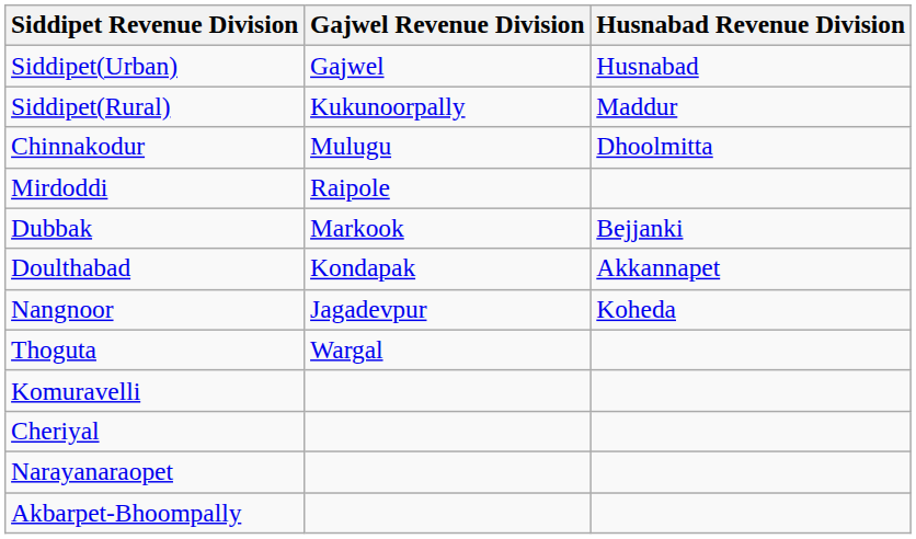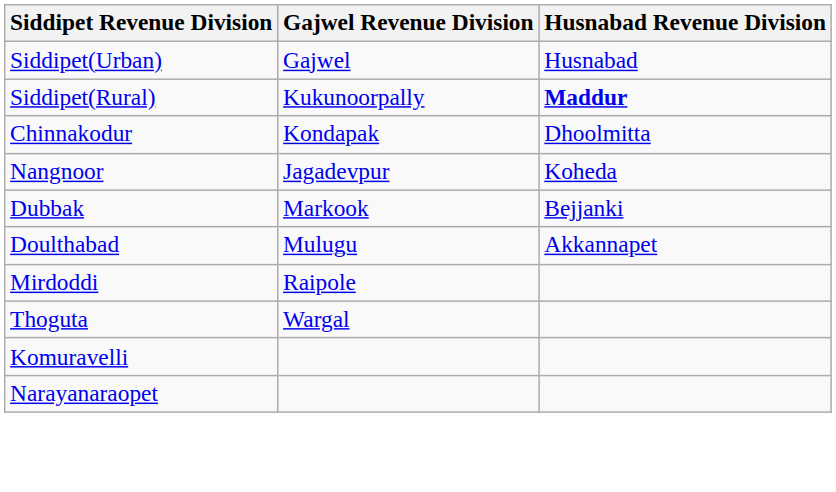 <table class="wikitable">
 <tr>
 <th>Siddipet Revenue Division</th>
 <th>Gajwel Revenue Division</th>
 <th>Husnabad Revenue Division</th>
 </tr>
 <tr>
 <td><a href='#'>Siddipet(Urban)</a></td>
 <td><a href='#'>Gajwel</a></td>
 <td><a href='#'>Husnabad</a></td>
 </tr>
 <tr>
 <td><a href='#'>Siddipet(Rural)</a></td>
 <td><a href='#'>Kukunoorpally</a></td>
-<td><a href='#'>Maddur</a></td>
+<td><strong><a href='#'>Maddur</a></strong></td>
 </tr>
 <tr>
 <td><a href='#'>Chinnakodur</a></td>
-<td><a href='#'>Mulugu</a></td>
+<td><a href='#'>Kondapak</a></td>
 <td><a href='#'>Dhoolmitta</a></td>
 </tr>
 <tr>
-<td><a href='#'>Mirdoddi</a></td>
-<td><a href='#'>Raipole</a></td>
-<td></td>
+<td><a href='#'>Nangnoor</a></td>
+<td><a href='#'>Jagadevpur</a></td>
+<td><a href='#'>Koheda</a></td>
 </tr>
 <tr>
 <td><a href='#'>Dubbak</a></td>
 <td><a href='#'>Markook</a></td>
 <td><a href='#'>Bejjanki</a></td>
 </tr>
 <tr>
 <td><a href='#'>Doulthabad</a></td>
-<td><a href='#'>Kondapak</a></td>
+<td><a href='#'>Mulugu</a></td>
 <td><a href='#'>Akkannapet</a></td>
 </tr>
 <tr>
-<td><a href='#'>Nangnoor</a></td>
-<td><a href='#'>Jagadevpur</a></td>
-<td><a href='#'>Koheda</a></td>
+<td><a href='#'>Mirdoddi</a></td>
+<td><a href='#'>Raipole</a></td>
+<td></td>
 </tr>
 <tr>
 <td><a href='#'>Thoguta</a></td>
 <td><a href='#'>Wargal</a></td>
 <td></td>
 </tr>
 <tr>
 <td><a href='#'>Komuravelli</a></td>
 <td></td>
 <td></td>
 </tr>
 <tr>
-<td><a href='#'>Cheriyal</a></td>
-<td></td>
-<td></td>
-</tr>
-<tr>
 <td><a href='#'>Narayanaraopet</a></td>
 <td></td>
 <td></td>
 </tr>
-<tr>
-<td><a href='#'>Akbarpet-Bhoompally</a></td>
-<td></td>
-<td></td>
-</tr>
 </table>
